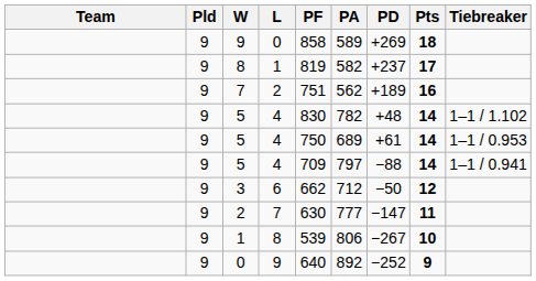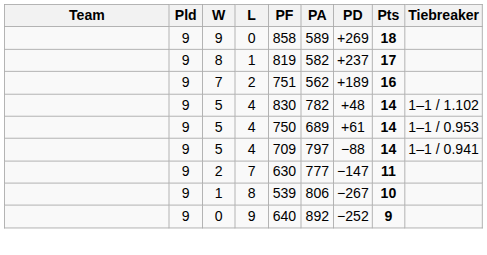 <table class=wikitable style="text-align:center">
 <tr>
 <th width=180>Team</th>
 <th width=30>Pld</th>
 <th width=30>W</th>
 <th width=30>L</th>
 <th width=30>PF</th>
 <th width=30>PA</th>
 <th width=30>PD</th>
 <th width=30>Pts</th>
 <th width=80>Tiebreaker</th>
 </tr>
 <tr>
 <td align="left"></td>
 <td>9</td>
 <td>9</td>
 <td>0</td>
 <td>858</td>
 <td>589</td>
 <td>+269</td>
 <td><strong>18</strong></td>
 <td></td>
 </tr>
 <tr>
 <td align="left"></td>
 <td>9</td>
 <td>8</td>
 <td>1</td>
 <td>819</td>
 <td>582</td>
 <td>+237</td>
 <td><strong>17</strong></td>
 <td></td>
 </tr>
 <tr>
 <td align="left"></td>
 <td>9</td>
 <td>7</td>
 <td>2</td>
 <td>751</td>
 <td>562</td>
 <td>+189</td>
 <td><strong>16</strong></td>
 <td></td>
 </tr>
 <tr>
 <td align="left"></td>
 <td>9</td>
 <td>5</td>
 <td>4</td>
 <td>830</td>
 <td>782</td>
 <td>+48</td>
 <td><strong>14</strong></td>
 <td>1–1 / 1.102</td>
 </tr>
 <tr>
 <td align="left"></td>
 <td>9</td>
 <td>5</td>
 <td>4</td>
 <td>750</td>
 <td>689</td>
 <td>+61</td>
 <td><strong>14</strong></td>
 <td>1–1 / 0.953</td>
 </tr>
 <tr>
 <td align="left"></td>
 <td>9</td>
 <td>5</td>
 <td>4</td>
 <td>709</td>
 <td>797</td>
 <td>−88</td>
 <td><strong>14</strong></td>
 <td>1–1 / 0.941</td>
 </tr>
 <tr>
 <td align="left"></td>
 <td>9</td>
-<td>3</td>
-<td>6</td>
-<td>662</td>
-<td>712</td>
-<td>−50</td>
-<td><strong>12</strong></td>
-<td></td>
-</tr>
-<tr>
-<td align="left"></td>
-<td>9</td>
 <td>2</td>
 <td>7</td>
 <td>630</td>
 <td>777</td>
 <td>−147</td>
 <td><strong>11</strong></td>
 <td></td>
 </tr>
 <tr>
 <td align="left"></td>
 <td>9</td>
 <td>1</td>
 <td>8</td>
 <td>539</td>
 <td>806</td>
 <td>−267</td>
 <td><strong>10</strong></td>
 <td></td>
 </tr>
 <tr>
 <td align="left"></td>
 <td>9</td>
 <td>0</td>
 <td>9</td>
 <td>640</td>
 <td>892</td>
 <td>−252</td>
 <td><strong>9</strong></td>
 <td></td>
 </tr>
 </table>
